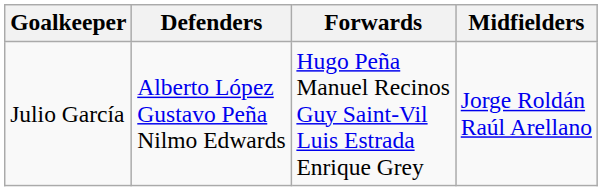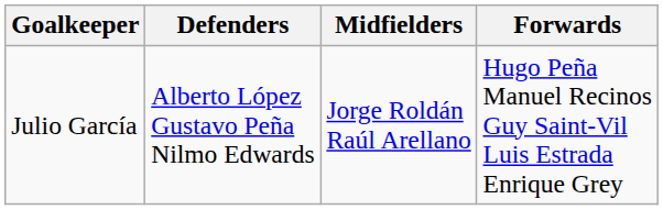 <table class="wikitable">
 <tr>
 <th>Goalkeeper</th>
 <th>Defenders</th>
+<th>Midfielders</th>
 <th>Forwards</th>
-<th>Midfielders</th>
 </tr>
 <tr>
 <td> Julio García</td>
 <td> <a href='#'>Alberto López</a><br> <a href='#'>Gustavo Peña</a><br> Nilmo Edwards</td>
+<td> <a href='#'>Jorge Roldán</a><br> <a href='#'>Raúl Arellano</a></td>
 <td> <a href='#'>Hugo Peña</a><br> Manuel Recinos<br> <a href='#'>Guy Saint-Vil</a><br> <a href='#'>Luis Estrada</a><br> Enrique Grey</td>
-<td> <a href='#'>Jorge Roldán</a><br> <a href='#'>Raúl Arellano</a></td>
 </tr>
 </table>
